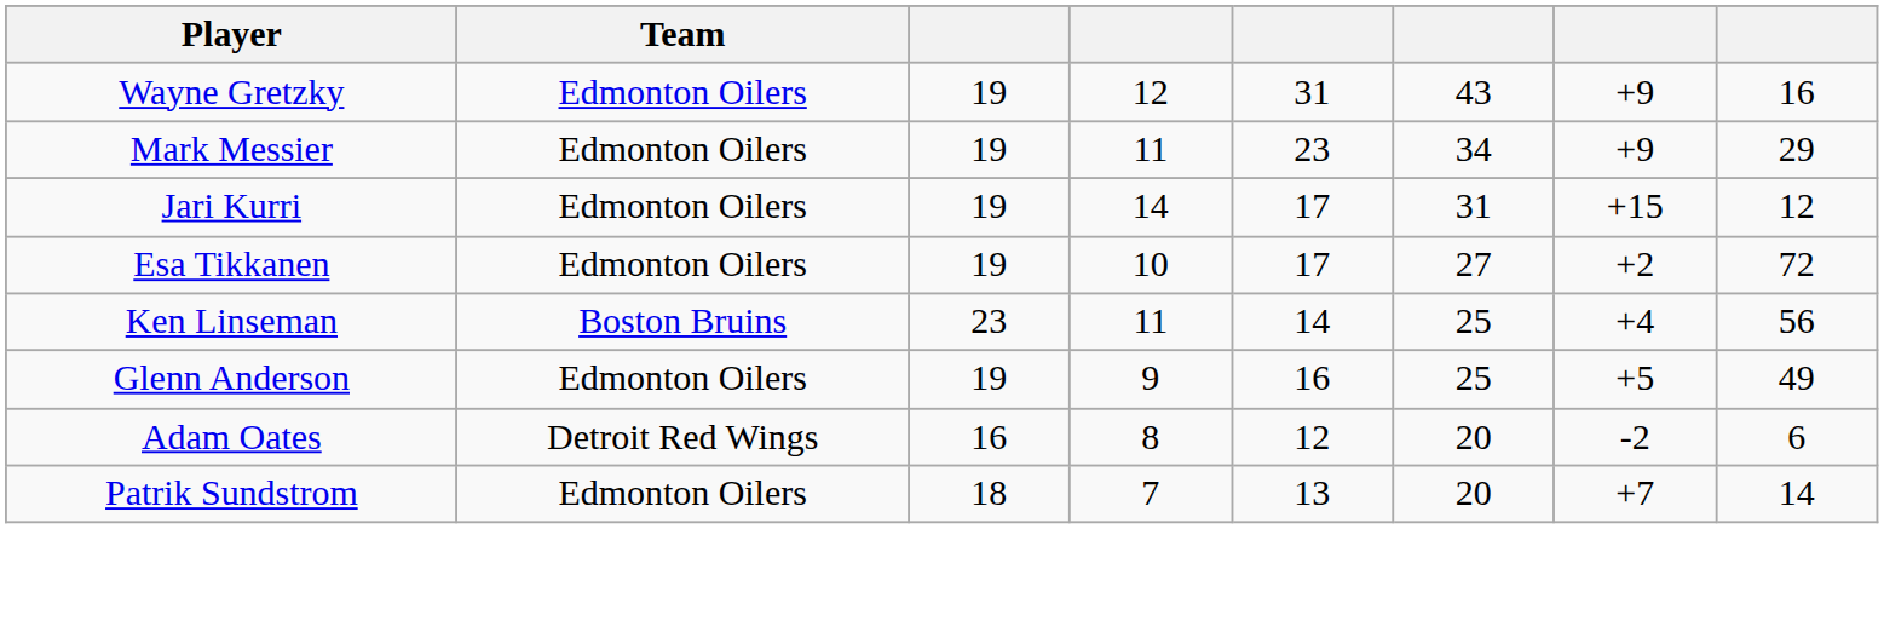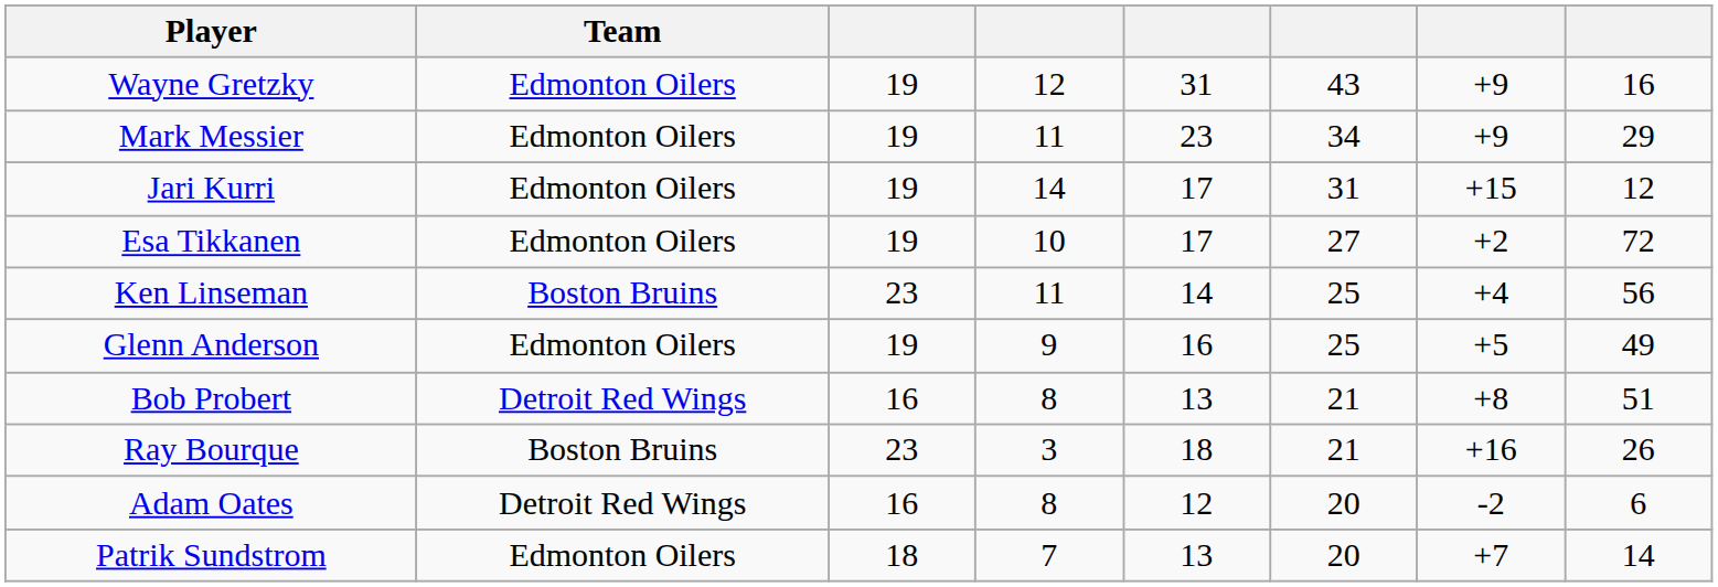 <table style="padding:3px; border-spacing:0; text-align:center;" class="wikitable sortable">
 <tr>
 <th style="width:12em">Player</th>
 <th style="width:12em">Team</th>
 <th style="width:4em"></th>
 <th style="width:4em"></th>
 <th style="width:4em"></th>
 <th style="width:4em"></th>
 <th data-sort-type="number" style="width:4em"></th>
 <th style="width:4em"></th>
 </tr>
 <tr>
 <td><a href='#'>Wayne Gretzky</a></td>
 <td><a href='#'>Edmonton Oilers</a></td>
 <td>19</td>
 <td>12</td>
 <td>31</td>
 <td>43</td>
 <td>+9</td>
 <td>16</td>
 </tr>
 <tr>
 <td><a href='#'>Mark Messier</a></td>
 <td>Edmonton Oilers</td>
 <td>19</td>
 <td>11</td>
 <td>23</td>
 <td>34</td>
 <td>+9</td>
 <td>29</td>
 </tr>
 <tr>
 <td><a href='#'>Jari Kurri</a></td>
 <td>Edmonton Oilers</td>
 <td>19</td>
 <td>14</td>
 <td>17</td>
 <td>31</td>
 <td>+15</td>
 <td>12</td>
 </tr>
 <tr>
 <td><a href='#'>Esa Tikkanen</a></td>
 <td>Edmonton Oilers</td>
 <td>19</td>
 <td>10</td>
 <td>17</td>
 <td>27</td>
 <td>+2</td>
 <td>72</td>
 </tr>
 <tr>
 <td><a href='#'>Ken Linseman</a></td>
 <td><a href='#'>Boston Bruins</a></td>
 <td>23</td>
 <td>11</td>
 <td>14</td>
 <td>25</td>
 <td>+4</td>
 <td>56</td>
 </tr>
 <tr>
 <td><a href='#'>Glenn Anderson</a></td>
 <td>Edmonton Oilers</td>
 <td>19</td>
 <td>9</td>
 <td>16</td>
 <td>25</td>
 <td>+5</td>
 <td>49</td>
 </tr>
 <tr>
+<td><a href='#'>Bob Probert</a></td>
+<td><a href='#'>Detroit Red Wings</a></td>
+<td>16</td>
+<td>8</td>
+<td>13</td>
+<td>21</td>
+<td>+8</td>
+<td>51</td>
+</tr>
+<tr>
+<td><a href='#'>Ray Bourque</a></td>
+<td>Boston Bruins</td>
+<td>23</td>
+<td>3</td>
+<td>18</td>
+<td>21</td>
+<td>+16</td>
+<td>26</td>
+</tr>
+<tr>
 <td><a href='#'>Adam Oates</a></td>
 <td>Detroit Red Wings</td>
 <td>16</td>
 <td>8</td>
 <td>12</td>
 <td>20</td>
 <td>-2</td>
 <td>6</td>
 </tr>
 <tr>
 <td><a href='#'>Patrik Sundstrom</a></td>
 <td>Edmonton Oilers</td>
 <td>18</td>
 <td>7</td>
 <td>13</td>
 <td>20</td>
 <td>+7</td>
 <td>14</td>
 </tr>
 </table>
